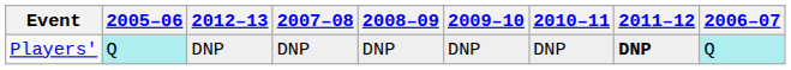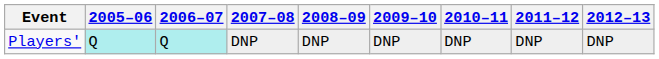 <table class="wikitable" border="1">
 <tr>
 <th>Event</th>
 <th><a href='#'>2005–06</a></th>
-<th><a href='#'>2012–13</a></th>
+<th><a href='#'>2006–07</a></th>
 <th><a href='#'>2007–08</a></th>
 <th><a href='#'>2008–09</a></th>
 <th><a href='#'>2009–10</a></th>
 <th><a href='#'>2010–11</a></th>
 <th><a href='#'>2011–12</a></th>
-<th><a href='#'>2006–07</a></th>
+<th><a href='#'>2012–13</a></th>
 </tr>
 <tr>
 <td><a href='#'>Players'</a></td>
+<td style="background:#afeeee;">Q</td>
 <td style="background:#afeeee;">Q</td>
 <td style="background:#EFEFEF;">DNP</td>
 <td style="background:#EFEFEF;">DNP</td>
 <td style="background:#EFEFEF;">DNP</td>
 <td style="background:#EFEFEF;">DNP</td>
 <td style="background:#EFEFEF;">DNP</td>
-<td style="background:#EFEFEF;"><strong>DNP</strong></td>
-<td style="background:#afeeee;">Q</td>
+<td style="background:#EFEFEF;">DNP</td>
 </tr>
 </table>
